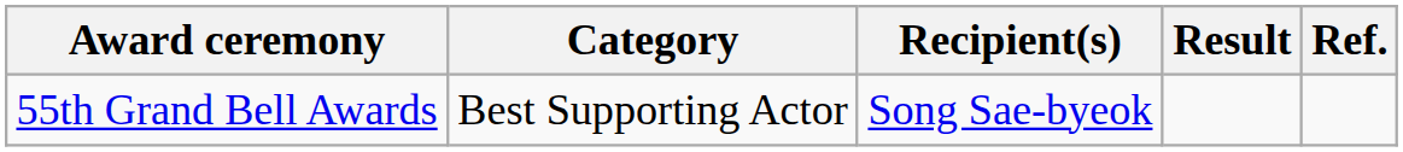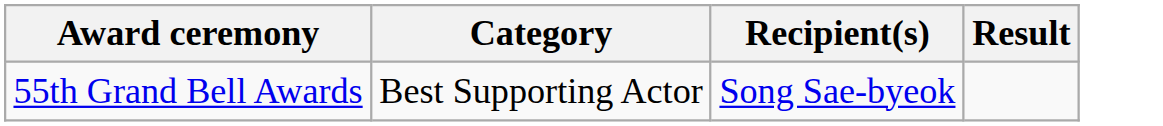 <table class="wikitable sortable">
 <tr>
 <th>Award ceremony</th>
 <th>Category</th>
 <th>Recipient(s)</th>
 <th>Result</th>
-<th>Ref.</th>
 </tr>
 <tr>
 <td><a href='#'>55th Grand Bell Awards</a></td>
 <td>Best Supporting Actor</td>
 <td><a href='#'>Song Sae-byeok</a></td>
 <td></td>
-<td></td>
 </tr>
 </table>
